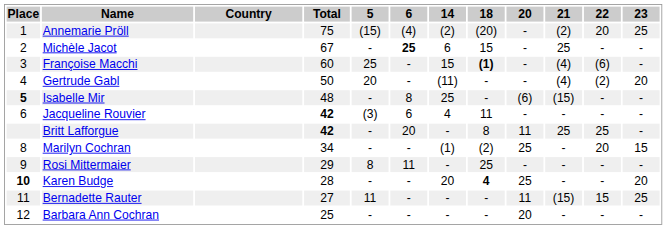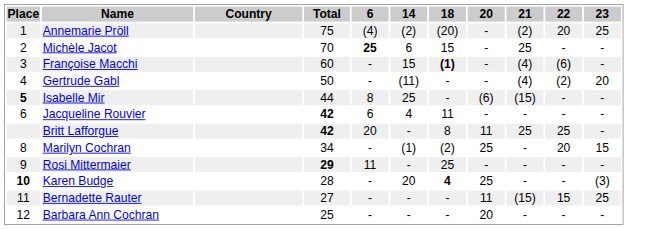 <table border="0" style="border: 1px solid #999; background-color:#FFFFFF; text-align:center; font-size:86%; line-height:15px;">
 <tr align="center" bgcolor="#CCCCCC">
 <th width=35>Place</th>
 <th width=170>Name</th>
 <th width=120>Country</th>
 <th width=50>Total</th>
-<th width=40>5</th>
 <th width=40>6</th>
 <th width=40>14</th>
 <th width=40>18</th>
 <th width=40>20</th>
 <th width=40>21</th>
 <th width=40>22</th>
 <th width=40>23</th>
 </tr>
 <tr bgcolor="#EFEFEF">
 <td>1</td>
 <td align="left"><a href='#'>Annemarie Pröll</a></td>
 <td align="left"></td>
 <td>75</td>
-<td>(15)</td>
 <td>(4)</td>
 <td>(2)</td>
 <td>(20)</td>
 <td>-</td>
 <td>(2)</td>
 <td>20</td>
 <td>25</td>
 </tr>
 <tr>
 <td>2</td>
 <td align="left"><a href='#'>Michèle Jacot</a></td>
 <td align="left"></td>
-<td>67</td>
-<td>-</td>
+<td>70</td>
 <td><strong>25</strong></td>
 <td>6</td>
 <td>15</td>
 <td>-</td>
 <td>25</td>
 <td>-</td>
 <td>-</td>
 </tr>
 <tr bgcolor="#EFEFEF">
 <td>3</td>
 <td align="left"><a href='#'>Françoise Macchi</a></td>
 <td align="left"></td>
 <td>60</td>
-<td>25</td>
 <td>-</td>
 <td>15</td>
 <td><strong>(1)</strong></td>
 <td>-</td>
 <td>(4)</td>
 <td>(6)</td>
 <td>-</td>
 </tr>
 <tr>
 <td>4</td>
 <td align="left"><a href='#'>Gertrude Gabl</a></td>
 <td align="left"></td>
 <td>50</td>
-<td>20</td>
 <td>-</td>
 <td>(11)</td>
 <td>-</td>
 <td>-</td>
 <td>(4)</td>
 <td>(2)</td>
 <td>20</td>
 </tr>
 <tr bgcolor="#EFEFEF">
 <td><strong>5</strong></td>
 <td align="left"><a href='#'>Isabelle Mir</a></td>
 <td align="left"></td>
-<td>48</td>
-<td>-</td>
+<td>44</td>
 <td>8</td>
 <td>25</td>
 <td>-</td>
 <td>(6)</td>
 <td>(15)</td>
 <td>-</td>
 <td>-</td>
 </tr>
 <tr>
 <td>6</td>
 <td align="left"><a href='#'>Jacqueline Rouvier</a></td>
 <td align="left"></td>
 <td><strong>42</strong></td>
-<td>(3)</td>
 <td>6</td>
 <td>4</td>
 <td>11</td>
 <td>-</td>
 <td>-</td>
 <td>-</td>
 <td>-</td>
 </tr>
 <tr bgcolor="#EFEFEF">
 <td></td>
 <td align="left"><a href='#'>Britt Lafforgue</a></td>
 <td align="left"></td>
 <td><strong>42</strong></td>
-<td>-</td>
 <td>20</td>
 <td>-</td>
 <td>8</td>
 <td>11</td>
 <td>25</td>
 <td>25</td>
 <td>-</td>
 </tr>
 <tr>
 <td>8</td>
 <td align="left"><a href='#'>Marilyn Cochran</a></td>
 <td align="left"></td>
 <td>34</td>
 <td>-</td>
-<td>-</td>
 <td>(1)</td>
 <td>(2)</td>
 <td>25</td>
 <td>-</td>
 <td>20</td>
 <td>15</td>
 </tr>
 <tr bgcolor="#EFEFEF">
 <td>9</td>
 <td align="left"><a href='#'>Rosi Mittermaier</a></td>
 <td align="left"></td>
-<td>29</td>
-<td>8</td>
+<td><strong>29</strong></td>
 <td>11</td>
 <td>-</td>
 <td>25</td>
 <td>-</td>
 <td>-</td>
 <td>-</td>
 <td>-</td>
 </tr>
 <tr>
 <td><strong>10</strong></td>
 <td align="left"><a href='#'>Karen Budge</a></td>
 <td align="left"></td>
 <td>28</td>
 <td>-</td>
-<td>-</td>
 <td>20</td>
 <td><strong>4</strong></td>
 <td>25</td>
 <td>-</td>
 <td>-</td>
-<td>20</td>
+<td>(3)</td>
 </tr>
 <tr bgcolor="#EFEFEF">
 <td>11</td>
 <td align="left"><a href='#'>Bernadette Rauter</a></td>
 <td align="left"></td>
 <td>27</td>
-<td>11</td>
 <td>-</td>
 <td>-</td>
 <td>-</td>
 <td>11</td>
 <td>(15)</td>
 <td>15</td>
 <td>25</td>
 </tr>
 <tr>
 <td>12</td>
 <td align="left"><a href='#'>Barbara Ann Cochran</a></td>
 <td align="left"></td>
 <td>25</td>
 <td>-</td>
 <td>-</td>
 <td>-</td>
-<td>-</td>
 <td>20</td>
 <td>-</td>
 <td>-</td>
 <td>-</td>
 </tr>
 </table>
